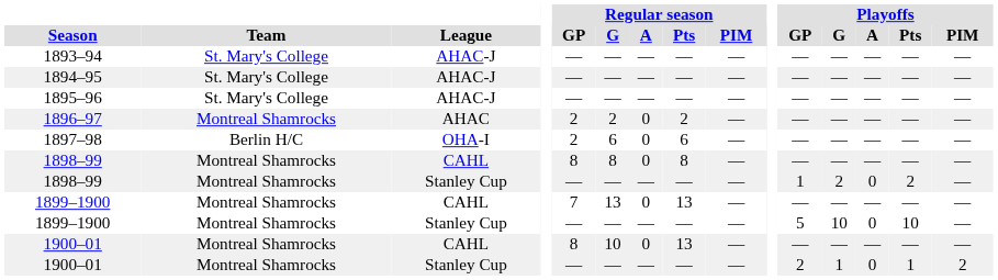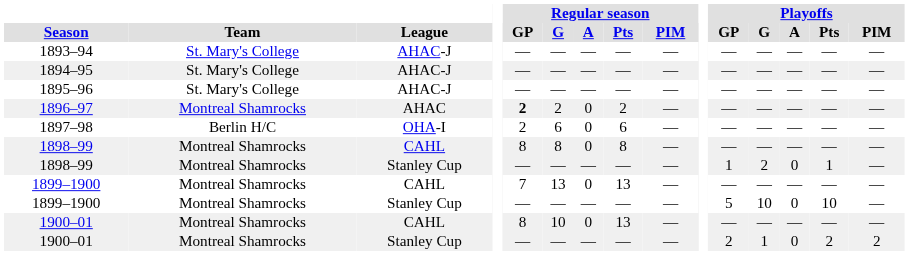 <table BORDER="0" CELLPADDING="1" CELLSPACING="0" width="75%" style="text-align:center">
 <tr bgcolor="#e0e0e0">
 <th colspan="3" bgcolor="#ffffff"> </th>
 <th rowspan="99" bgcolor="#ffffff"> </th>
 <th colspan="5"><a href='#'>Regular season</a></th>
 <th rowspan="99" bgcolor="#ffffff"> </th>
 <th colspan="5"><a href='#'>Playoffs</a></th>
 </tr>
 <tr bgcolor="#e0e0e0">
 <th><a href='#'>Season</a></th>
 <th>Team</th>
 <th>League</th>
 <th>GP</th>
 <th><a href='#'>G</a></th>
 <th><a href='#'>A</a></th>
 <th><a href='#'>Pts</a></th>
 <th><a href='#'>PIM</a></th>
 <th>GP</th>
 <th>G</th>
 <th>A</th>
 <th>Pts</th>
 <th>PIM</th>
 </tr>
 <tr>
 <td>1893–94</td>
 <td><a href='#'>St. Mary's College</a></td>
 <td><a href='#'>AHAC</a>-J</td>
 <td>—</td>
 <td>—</td>
 <td>—</td>
 <td>—</td>
 <td>—</td>
 <td>—</td>
 <td>—</td>
 <td>—</td>
 <td>—</td>
 <td>—</td>
 </tr>
 <tr bgcolor="#f0f0f0">
 <td>1894–95</td>
 <td>St. Mary's College</td>
 <td>AHAC-J</td>
 <td>—</td>
 <td>—</td>
 <td>—</td>
 <td>—</td>
 <td>—</td>
 <td>—</td>
 <td>—</td>
 <td>—</td>
 <td>—</td>
 <td>—</td>
 </tr>
 <tr>
 <td>1895–96</td>
 <td>St. Mary's College</td>
 <td>AHAC-J</td>
 <td>—</td>
 <td>—</td>
 <td>—</td>
 <td>—</td>
 <td>—</td>
 <td>—</td>
 <td>—</td>
 <td>—</td>
 <td>—</td>
 <td>—</td>
 </tr>
 <tr bgcolor="#f0f0f0">
 <td><a href='#'>1896–97</a></td>
 <td><a href='#'>Montreal Shamrocks</a></td>
 <td>AHAC</td>
-<td>2</td>
+<td><strong>2</strong></td>
 <td>2</td>
 <td>0</td>
 <td>2</td>
 <td>—</td>
 <td>—</td>
 <td>—</td>
 <td>—</td>
 <td>—</td>
 <td>—</td>
 </tr>
 <tr>
 <td>1897–98</td>
 <td>Berlin H/C</td>
 <td><a href='#'>OHA</a>-I</td>
 <td>2</td>
 <td>6</td>
 <td>0</td>
 <td>6</td>
 <td>—</td>
 <td>—</td>
 <td>—</td>
 <td>—</td>
 <td>—</td>
 <td>—</td>
 </tr>
 <tr bgcolor="#f0f0f0">
 <td><a href='#'>1898–99</a></td>
 <td>Montreal Shamrocks</td>
 <td><a href='#'>CAHL</a></td>
 <td>8</td>
 <td>8</td>
 <td>0</td>
 <td>8</td>
 <td>—</td>
 <td>—</td>
 <td>—</td>
 <td>—</td>
 <td>—</td>
 <td>—</td>
 </tr>
 <tr bgcolor="#f0f0f0">
 <td>1898–99</td>
 <td>Montreal Shamrocks</td>
 <td>Stanley Cup</td>
 <td>—</td>
 <td>—</td>
 <td>—</td>
 <td>—</td>
 <td>—</td>
 <td>1</td>
 <td>2</td>
 <td>0</td>
-<td>2</td>
+<td>1</td>
 <td>—</td>
 </tr>
 <tr>
 <td><a href='#'>1899–1900</a></td>
 <td>Montreal Shamrocks</td>
 <td>CAHL</td>
 <td>7</td>
 <td>13</td>
 <td>0</td>
 <td>13</td>
 <td>—</td>
 <td>—</td>
 <td>—</td>
 <td>—</td>
 <td>—</td>
 <td>—</td>
 </tr>
 <tr>
 <td>1899–1900</td>
 <td>Montreal Shamrocks</td>
 <td>Stanley Cup</td>
 <td>—</td>
 <td>—</td>
 <td>—</td>
 <td>—</td>
 <td>—</td>
 <td>5</td>
 <td>10</td>
 <td>0</td>
 <td>10</td>
 <td>—</td>
 </tr>
 <tr bgcolor="#f0f0f0">
 <td><a href='#'>1900–01</a></td>
 <td>Montreal Shamrocks</td>
 <td>CAHL</td>
 <td>8</td>
 <td>10</td>
 <td>0</td>
 <td>13</td>
 <td>—</td>
 <td>—</td>
 <td>—</td>
 <td>—</td>
 <td>—</td>
 <td>—</td>
 </tr>
 <tr bgcolor="#f0f0f0">
 <td>1900–01</td>
 <td>Montreal Shamrocks</td>
 <td>Stanley Cup</td>
 <td>—</td>
 <td>—</td>
 <td>—</td>
 <td>—</td>
 <td>—</td>
 <td>2</td>
 <td>1</td>
 <td>0</td>
-<td>1</td>
+<td>2</td>
 <td>2</td>
 </tr>
 <tr>
 </tr>
 </table>
